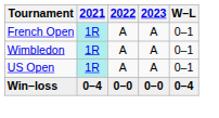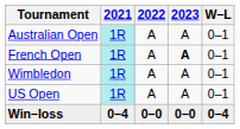 <table class="wikitable" style=text-align:center>
 <tr>
 <th>Tournament</th>
 <th><a href='#'>2021</a></th>
 <th><a href='#'>2022</a></th>
 <th><a href='#'>2023</a></th>
 <th>W–L</th>
 </tr>
 <tr>
+<td align=left><a href='#'>Australian Open</a></td>
+<td bgcolor=afeeee><a href='#'>1R</a></td>
+<td>A</td>
+<td>A</td>
+<td>0–1</td>
+</tr>
+<tr>
 <td align=left><a href='#'>French Open</a></td>
 <td bgcolor=afeeee><a href='#'>1R</a></td>
 <td>A</td>
-<td>A</td>
+<td><strong>A</strong></td>
 <td>0–1</td>
 </tr>
 <tr>
 <td align=left><a href='#'>Wimbledon</a></td>
 <td bgcolor=afeeee><a href='#'>1R</a></td>
 <td>A</td>
 <td>A</td>
 <td>0–1</td>
 </tr>
 <tr>
 <td align=left><a href='#'>US Open</a></td>
 <td bgcolor=afeeee><a href='#'>1R</a></td>
 <td>A</td>
 <td>A</td>
 <td>0–1</td>
 </tr>
 <tr style=background:#efefef;font-weight:bold>
 <td align=left>Win–loss</td>
 <td>0–4</td>
 <td>0–0</td>
 <td>0–0</td>
 <td>0–4</td>
 </tr>
 </table>
